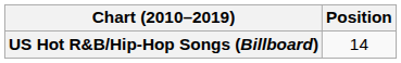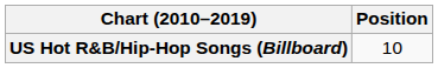 <table class="wikitable sortable plainrowheaders" style="text-align:center;">
 <tr>
 <th scope="col">Chart (2010–2019)</th>
 <th scope="col">Position</th>
 </tr>
 <tr>
 <th scope="row">US Hot R&B/Hip-Hop Songs (<em>Billboard</em>)</th>
-<td>14</td>
+<td>10</td>
 </tr>
 </table>
